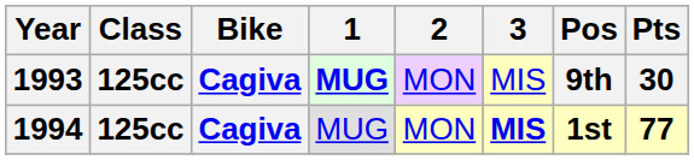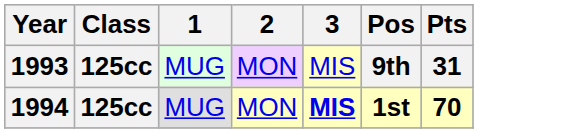 <table class="wikitable" style="text-align:center;">
 <tr>
 <th>Year</th>
 <th>Class</th>
-<th>Bike</th>
 <th>1</th>
 <th>2</th>
 <th>3</th>
 <th>Pos</th>
 <th>Pts</th>
 </tr>
 <tr>
 <th align="left">1993</th>
 <th align="left">125cc</th>
-<th align="left"><a href='#'>Cagiva</a></th>
-<td style="background:#dfffdf;"><strong><a href='#'>MUG</a><br></strong></td>
+<td style="background:#dfffdf;"><a href='#'>MUG</a><br></td>
 <td style="background:#efcfff;"><a href='#'>MON</a><br></td>
 <td style="background:#ffffbf;"><a href='#'>MIS</a><br></td>
 <th>9th</th>
-<th>30</th>
+<th>31</th>
 </tr>
 <tr>
 <th align="left">1994</th>
 <th align="left">125cc</th>
-<th align="left"><a href='#'>Cagiva</a></th>
 <td style="background:#dfdfdf;"><a href='#'>MUG</a><br></td>
 <td style="background:#ffffbf;"><a href='#'>MON</a><br></td>
 <td style="background:#ffffbf;"><strong><a href='#'>MIS</a><br></strong></td>
 <th style="background:#ffffbf;"><strong>1st</strong></th>
-<th style="background:#ffffbf;"><strong>77</strong></th>
+<th style="background:#ffffbf;"><strong>70</strong></th>
 </tr>
 </table>
